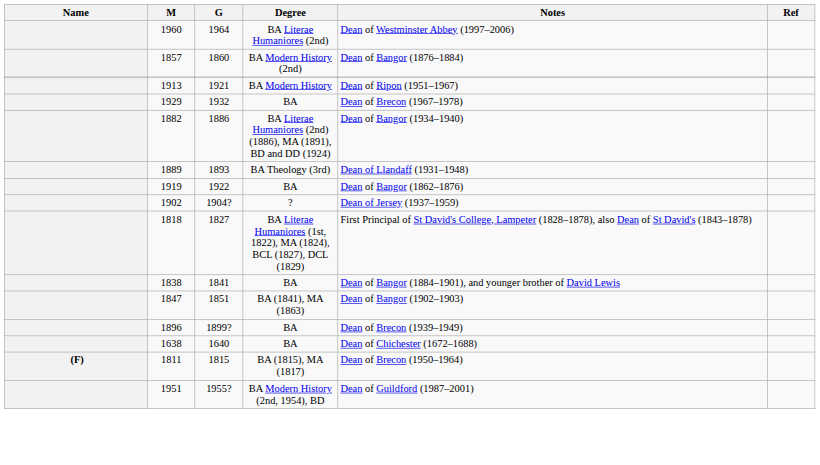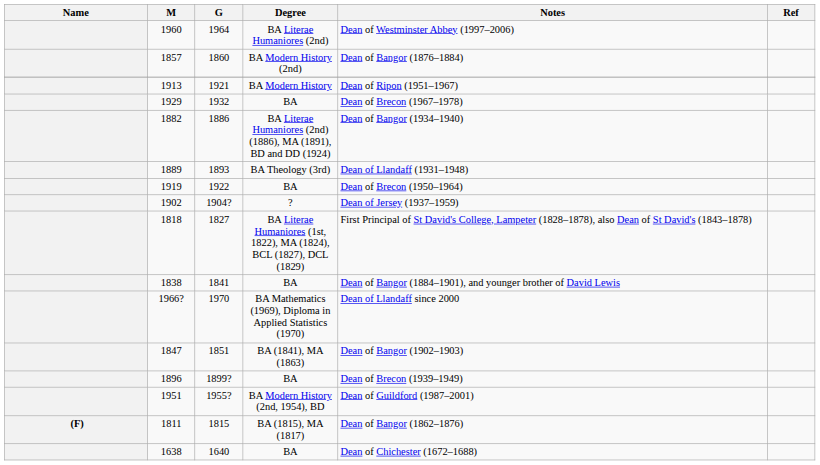 <table class="wikitable sortable">
 <tr>
 <th scope="column" width="15%">Name</th>
 <th scope="column" width="5%">M</th>
 <th scope="column" width="5%">G</th>
 <th scope="column" width="10%" class="unsortable">Degree</th>
 <th scope="column" width="45%" class="unsortable">Notes</th>
 <th scope="column" width="5%" class="unsortable">Ref</th>
 </tr>
 <tr valign="top">
 <th scope="row"></th>
 <td align="center">1960</td>
 <td align="center">1964</td>
 <td align="center">BA <a href='#'>Literae Humaniores</a> (2nd)</td>
 <td><a href='#'>Dean</a> of <a href='#'>Westminster Abbey</a> (1997–2006)</td>
 <td align="center"></td>
 </tr>
 <tr valign="top">
 <th scope="row"></th>
 <td align="center">1857</td>
 <td align="center">1860</td>
 <td align="center">BA <a href='#'>Modern History</a> (2nd)</td>
 <td><a href='#'>Dean</a> of <a href='#'>Bangor</a> (1876–1884)</td>
 <td align="center"></td>
 </tr>
 <tr valign="top">
 </tr>
 <tr valign="top">
 <th scope="row"></th>
 <td align="center">1913</td>
 <td align="center">1921</td>
 <td align="center">BA <a href='#'>Modern History</a></td>
 <td><a href='#'>Dean</a> of <a href='#'>Ripon</a> (1951–1967)</td>
 <td align="center"></td>
 </tr>
 <tr valign="top">
 <th scope="row"></th>
 <td align="center">1929</td>
 <td align="center">1932</td>
 <td align="center">BA</td>
 <td><a href='#'>Dean</a> of <a href='#'>Brecon</a> (1967–1978)</td>
 <td align="center"></td>
 </tr>
 <tr valign="top">
 <th scope="row"></th>
 <td align="center">1882</td>
 <td align="center">1886</td>
 <td align="center">BA <a href='#'>Literae Humaniores</a> (2nd) (1886), MA (1891), BD and DD (1924)</td>
 <td><a href='#'>Dean</a> of <a href='#'>Bangor</a> (1934–1940)</td>
 <td align="center"></td>
 </tr>
 <tr valign="top">
 <th scope="row"></th>
 <td align="center">1889</td>
 <td align="center">1893</td>
 <td align="center">BA Theology (3rd)</td>
 <td><a href='#'>Dean of Llandaff</a> (1931–1948)</td>
 <td align="center"></td>
 </tr>
 <tr valign="top">
 <th scope="row"></th>
 <td align="center">1919</td>
 <td align="center">1922</td>
 <td align="center">BA</td>
-<td><a href='#'>Dean</a> of <a href='#'>Bangor</a> (1862–1876)</td>
+<td><a href='#'>Dean</a> of <a href='#'>Brecon</a> (1950–1964)</td>
 <td align="center"></td>
 </tr>
 <tr valign="top">
 <th scope="row"></th>
 <td align="center">1902</td>
 <td align="center"><span>1904</span>?</td>
 <td align="center">?</td>
 <td><a href='#'>Dean of Jersey</a> (1937–1959)</td>
 <td align="center"></td>
 </tr>
 <tr valign="top">
 <th scope="row"></th>
 <td align="center">1818</td>
 <td align="center">1827</td>
 <td align="center">BA <a href='#'>Literae Humaniores</a> (1st, 1822), MA (1824), BCL (1827), DCL (1829)</td>
 <td>First Principal of <a href='#'>St David's College, Lampeter</a> (1828–1878), also <a href='#'>Dean</a> of <a href='#'>St David's</a> (1843–1878)</td>
 <td align="center"></td>
 </tr>
 <tr valign="top">
 <th scope="row"></th>
 <td align="center">1838</td>
 <td align="center">1841</td>
 <td align="center">BA</td>
 <td><a href='#'>Dean</a> of <a href='#'>Bangor</a> (1884–1901), and younger brother of <a href='#'>David Lewis</a></td>
 <td align="center"></td>
 </tr>
 <tr valign="top">
 <th scope="row"></th>
+<td align="center"><span>1966</span>?</td>
+<td align="center">1970</td>
+<td align="center">BA Mathematics (1969), Diploma in Applied Statistics (1970)</td>
+<td><a href='#'>Dean of Llandaff</a> since 2000</td>
+<td align="center"></td>
+</tr>
+<tr valign="top">
+<th scope="row"></th>
 <td align="center">1847</td>
 <td align="center">1851</td>
 <td align="center">BA (1841), MA (1863)</td>
 <td><a href='#'>Dean</a> of <a href='#'>Bangor</a> (1902–1903)</td>
 <td align="center"></td>
 </tr>
 <tr valign="top">
 <th scope="row"></th>
 <td align="center">1896</td>
 <td align="center"><span>1899</span>?</td>
 <td align="center">BA</td>
 <td><a href='#'>Dean</a> of <a href='#'>Brecon</a> (1939–1949)</td>
 <td align="center"></td>
 </tr>
 <tr valign="top">
 <th scope="row"></th>
-<td align="center">1638</td>
-<td align="center">1640</td>
-<td align="center">BA</td>
-<td><a href='#'>Dean</a> of <a href='#'>Chichester</a> (1672–1688)</td>
+<td align="center">1951</td>
+<td align="center"><span>1955</span>?</td>
+<td align="center">BA <a href='#'>Modern History</a> (2nd, 1954), BD</td>
+<td><a href='#'>Dean</a> of <a href='#'>Guildford</a> (1987–2001)</td>
 <td align="center"></td>
 </tr>
 <tr valign="top">
 <th scope="row"> (F)</th>
 <td align="center">1811</td>
 <td align="center">1815</td>
 <td align="center">BA (1815), MA (1817)</td>
-<td><a href='#'>Dean</a> of <a href='#'>Brecon</a> (1950–1964)</td>
+<td><a href='#'>Dean</a> of <a href='#'>Bangor</a> (1862–1876)</td>
 <td align="center"></td>
 </tr>
 <tr valign="top">
 <th scope="row"></th>
-<td align="center">1951</td>
-<td align="center"><span>1955</span>?</td>
-<td align="center">BA <a href='#'>Modern History</a> (2nd, 1954), BD</td>
-<td><a href='#'>Dean</a> of <a href='#'>Guildford</a> (1987–2001)</td>
+<td align="center">1638</td>
+<td align="center">1640</td>
+<td align="center">BA</td>
+<td><a href='#'>Dean</a> of <a href='#'>Chichester</a> (1672–1688)</td>
 <td align="center"></td>
 </tr>
 </table>
